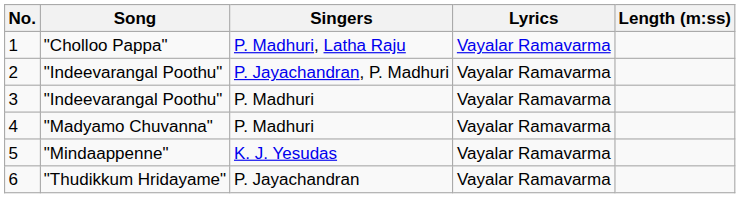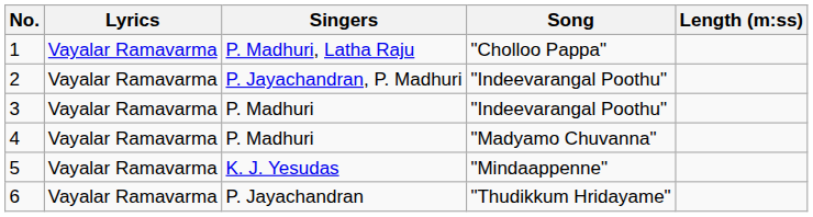 <table class="wikitable" style="font-size:95%;">
 <tr>
 <th>No.</th>
+<th>Lyrics</th>
+<th>Singers</th>
 <th>Song</th>
-<th>Singers</th>
-<th>Lyrics</th>
 <th>Length (m:ss)</th>
 </tr>
 <tr>
 <td>1</td>
+<td><a href='#'>Vayalar Ramavarma</a></td>
+<td><a href='#'>P. Madhuri</a>, <a href='#'>Latha Raju</a></td>
 <td>"Cholloo Pappa"</td>
-<td><a href='#'>P. Madhuri</a>, <a href='#'>Latha Raju</a></td>
-<td><a href='#'>Vayalar Ramavarma</a></td>
 <td></td>
 </tr>
 <tr>
 <td>2</td>
+<td>Vayalar Ramavarma</td>
+<td><a href='#'>P. Jayachandran</a>, P. Madhuri</td>
 <td>"Indeevarangal Poothu"</td>
-<td><a href='#'>P. Jayachandran</a>, P. Madhuri</td>
-<td>Vayalar Ramavarma</td>
 <td></td>
 </tr>
 <tr>
 <td>3</td>
+<td>Vayalar Ramavarma</td>
+<td>P. Madhuri</td>
 <td>"Indeevarangal Poothu"</td>
-<td>P. Madhuri</td>
-<td>Vayalar Ramavarma</td>
 <td></td>
 </tr>
 <tr>
 <td>4</td>
+<td>Vayalar Ramavarma</td>
+<td>P. Madhuri</td>
 <td>"Madyamo Chuvanna"</td>
-<td>P. Madhuri</td>
-<td>Vayalar Ramavarma</td>
 <td></td>
 </tr>
 <tr>
 <td>5</td>
+<td>Vayalar Ramavarma</td>
+<td><a href='#'>K. J. Yesudas</a></td>
 <td>"Mindaappenne"</td>
-<td><a href='#'>K. J. Yesudas</a></td>
-<td>Vayalar Ramavarma</td>
 <td></td>
 </tr>
 <tr>
 <td>6</td>
+<td>Vayalar Ramavarma</td>
+<td>P. Jayachandran</td>
 <td>"Thudikkum Hridayame"</td>
-<td>P. Jayachandran</td>
-<td>Vayalar Ramavarma</td>
 <td></td>
 </tr>
 </table>
